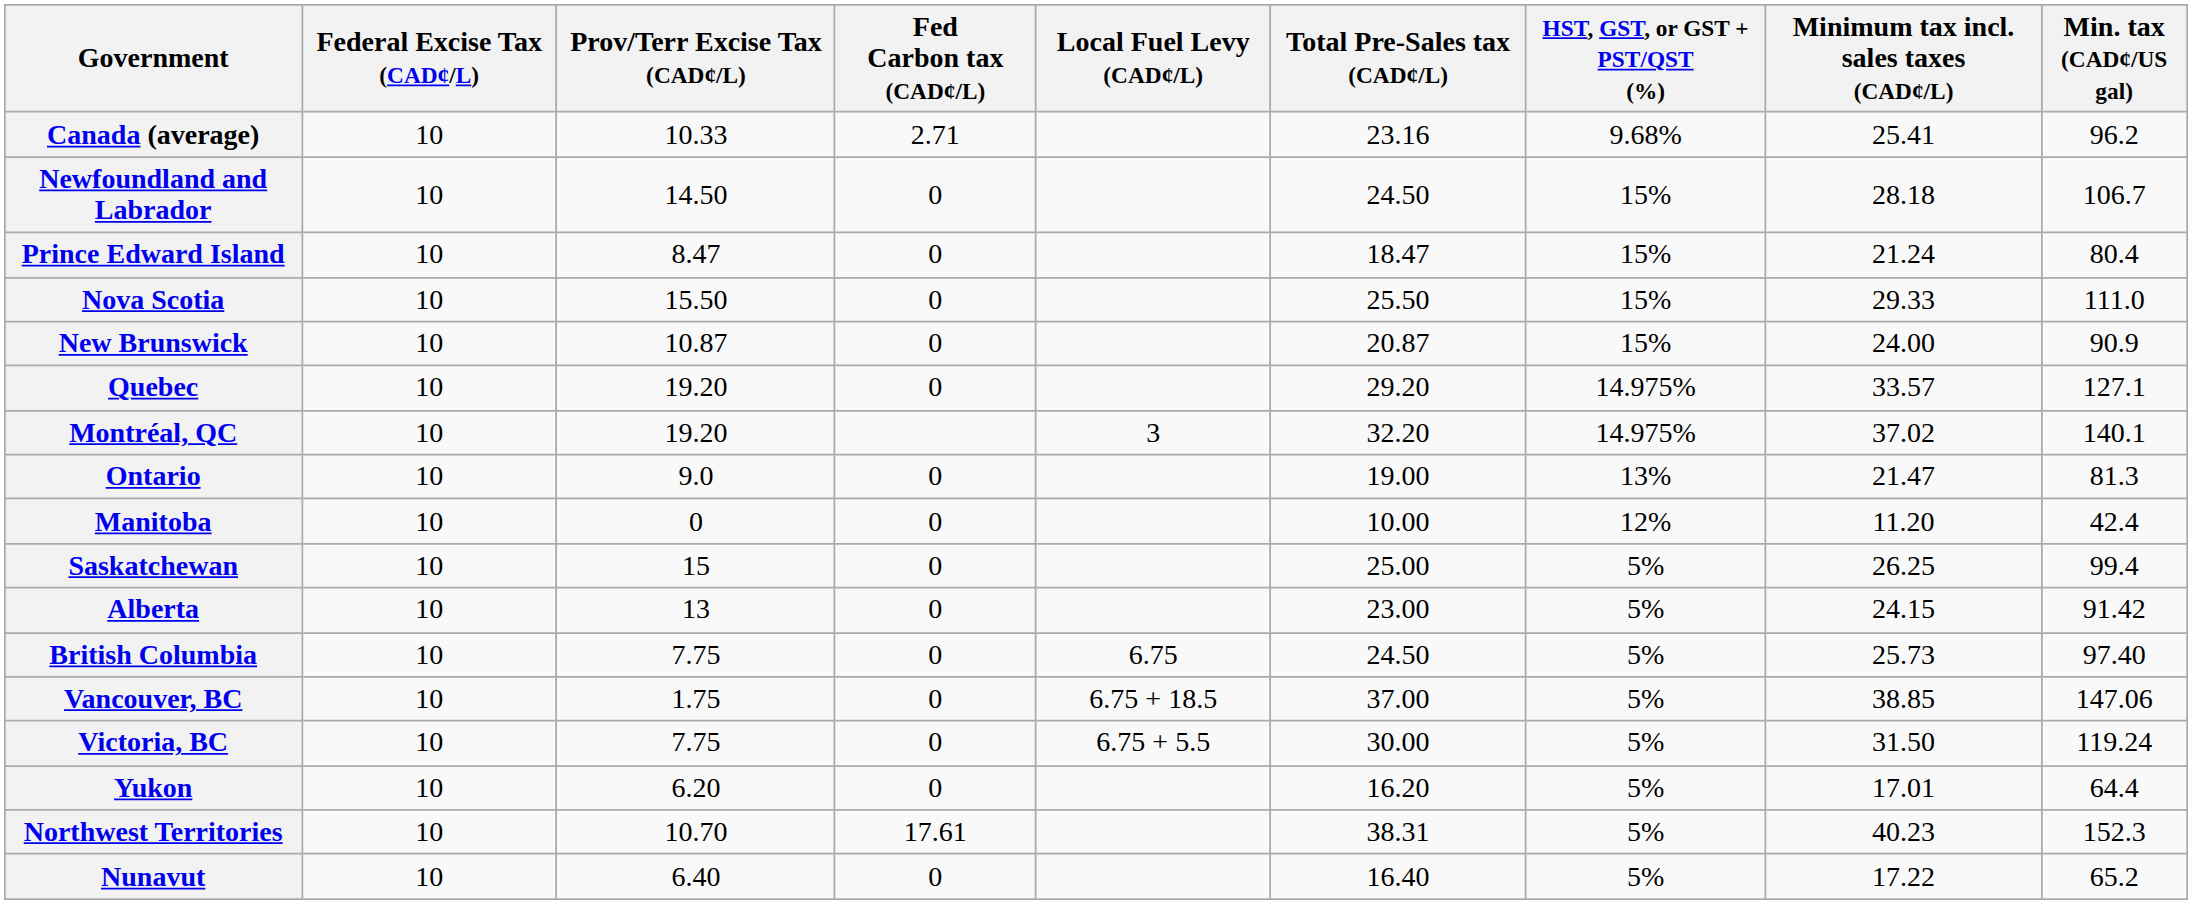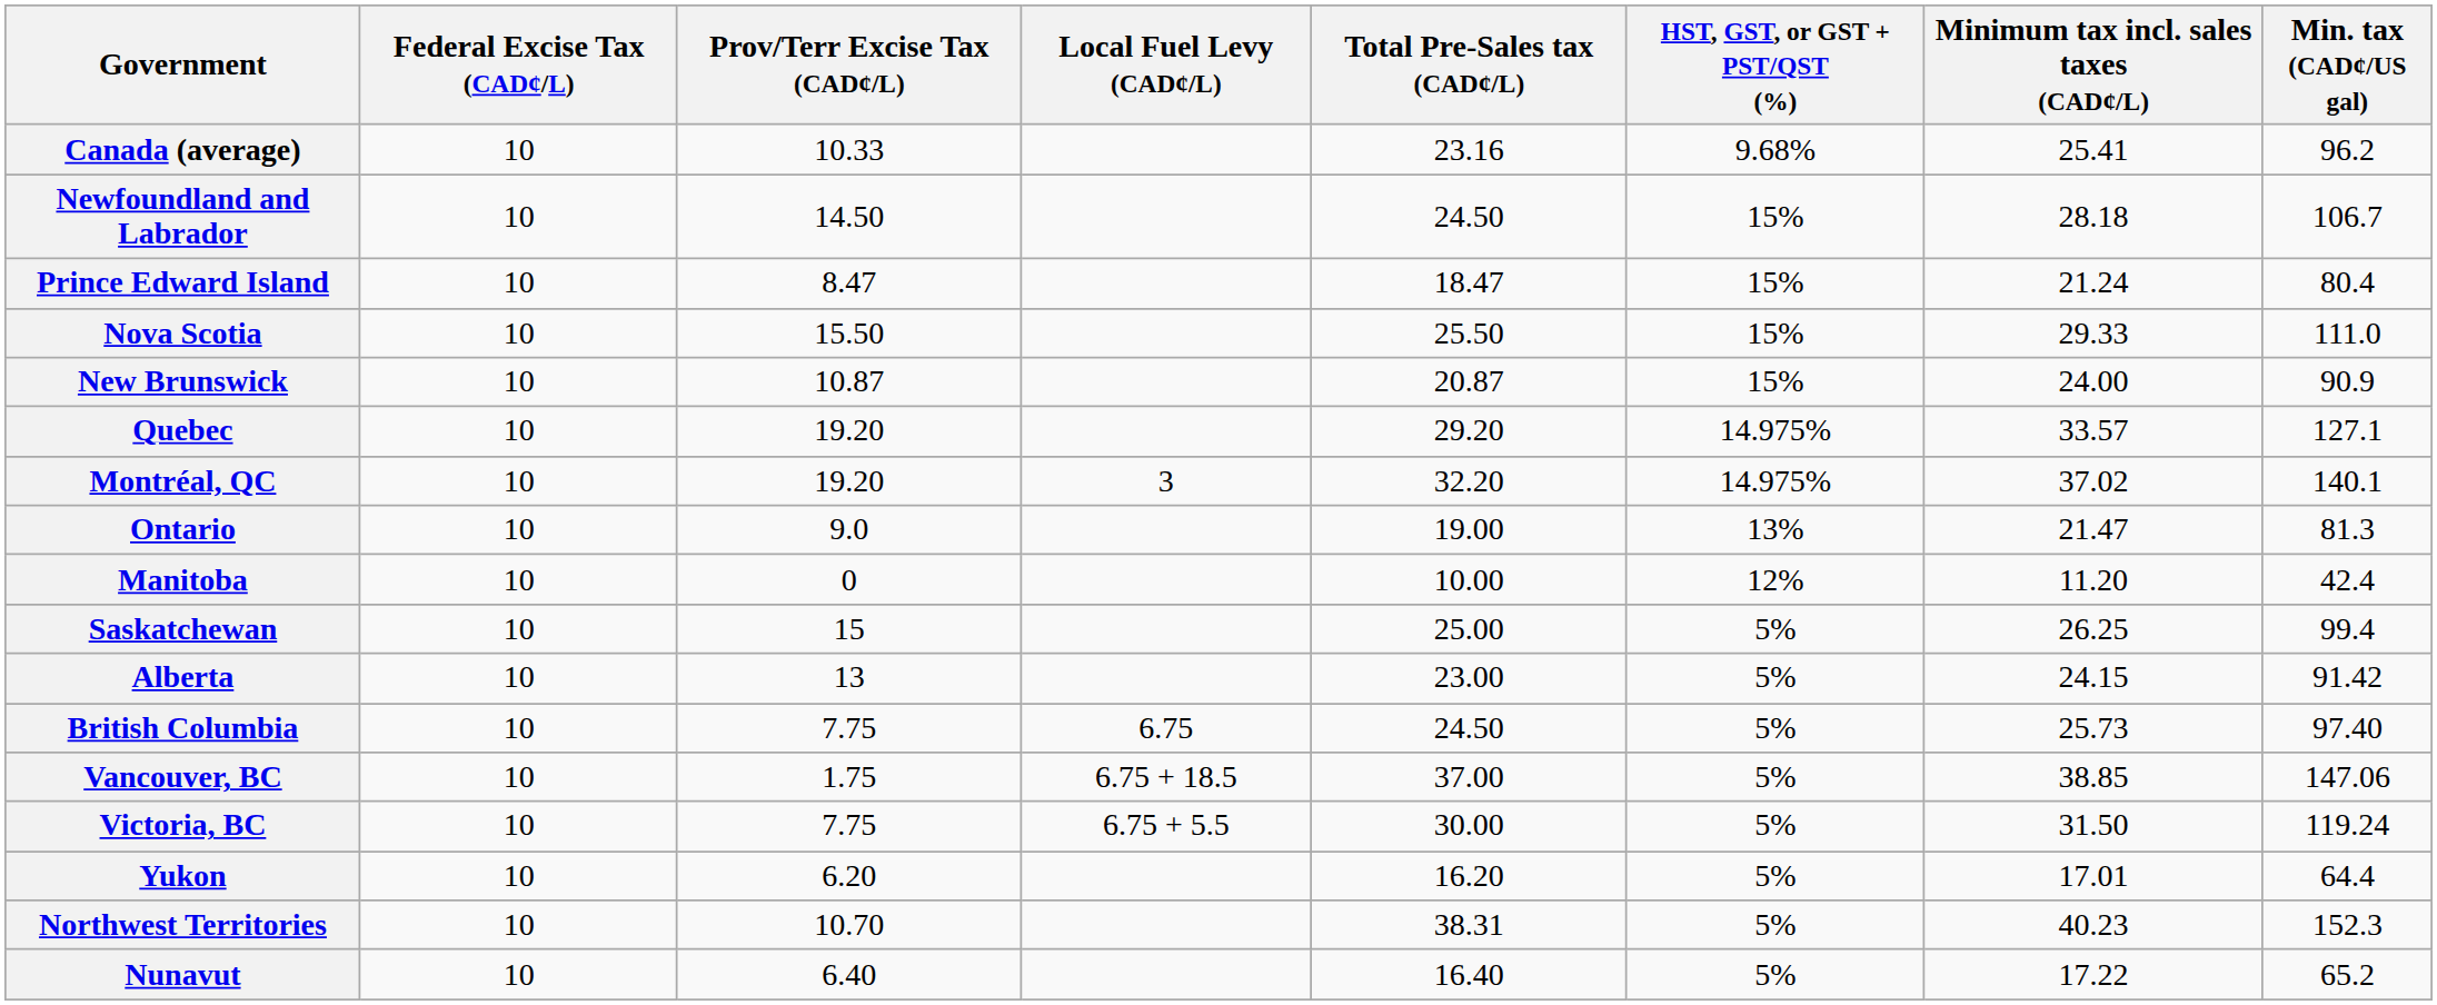 <table class="wikitable sortable" style="text-align:center">
 <tr>
 <th>Government</th>
 <th>Federal Excise Tax <small>(<a href='#'>CAD¢</a>/<a href='#'>L</a>)</small> </th>
 <th>Prov/Terr Excise Tax <small>(CAD¢/L)</small></th>
-<th>Fed<br>Carbon tax <small>(CAD¢/L)</small> </th>
 <th>Local Fuel Levy <small>(CAD¢/L)</small></th>
 <th>Total Pre-Sales tax <small>(CAD¢/L)</small></th>
 <th><small><a href='#'>HST</a>, <a href='#'>GST</a>, or GST + <a href='#'>PST/QST</a><br>(%)</small></th>
 <th>Minimum tax incl. sales taxes<br><small>(CAD¢/L)</small></th>
 <th>Min. tax<br><small>(CAD¢/US gal)</small></th>
 </tr>
 <tr>
 <th><a href='#'>Canada</a> (average)</th>
 <td>10</td>
 <td>10.33</td>
-<td>2.71</td>
 <td></td>
 <td>23.16</td>
 <td>9.68%</td>
 <td>25.41</td>
 <td>96.2</td>
 </tr>
 <tr>
 <th><a href='#'>Newfoundland and Labrador</a></th>
 <td>10</td>
 <td>14.50 </td>
-<td>0</td>
 <td></td>
 <td>24.50</td>
 <td>15%</td>
 <td>28.18</td>
 <td>106.7</td>
 </tr>
 <tr>
 <th><a href='#'>Prince Edward Island</a></th>
 <td>10</td>
 <td>8.47 </td>
-<td>0</td>
 <td></td>
 <td>18.47</td>
 <td>15%</td>
 <td>21.24</td>
 <td>80.4</td>
 </tr>
 <tr>
 <th><a href='#'>Nova Scotia</a></th>
 <td>10</td>
 <td>15.50 </td>
-<td>0</td>
 <td></td>
 <td>25.50</td>
 <td>15%</td>
 <td>29.33</td>
 <td>111.0</td>
 </tr>
 <tr>
 <th><a href='#'>New Brunswick</a></th>
 <td>10</td>
 <td>10.87 </td>
-<td>0</td>
 <td></td>
 <td>20.87</td>
 <td>15%</td>
 <td>24.00</td>
 <td>90.9</td>
 </tr>
 <tr>
 <th><a href='#'>Quebec</a></th>
 <td>10</td>
 <td>19.20 </td>
-<td>0</td>
 <td></td>
 <td>29.20</td>
 <td>14.975%</td>
 <td>33.57</td>
 <td>127.1</td>
 </tr>
 <tr>
 <th><a href='#'>Montréal, QC</a></th>
 <td>10</td>
 <td>19.20 </td>
-<td></td>
 <td>3 </td>
 <td>32.20</td>
 <td>14.975%</td>
 <td>37.02</td>
 <td>140.1</td>
 </tr>
 <tr>
 <th><a href='#'>Ontario</a></th>
 <td>10</td>
 <td>9.0 </td>
-<td>0</td>
 <td></td>
 <td>19.00</td>
 <td>13%</td>
 <td>21.47</td>
 <td>81.3</td>
 </tr>
 <tr>
 <th><a href='#'>Manitoba</a></th>
 <td>10</td>
-<td>0</td>
 <td>0</td>
 <td></td>
 <td>10.00</td>
 <td>12%</td>
 <td>11.20</td>
 <td>42.4</td>
 </tr>
 <tr>
 <th><a href='#'>Saskatchewan</a></th>
 <td>10</td>
 <td>15 </td>
-<td>0</td>
 <td></td>
 <td>25.00</td>
 <td>5%</td>
 <td>26.25</td>
 <td>99.4</td>
 </tr>
 <tr>
 <th><a href='#'>Alberta</a></th>
 <td>10</td>
 <td>13 </td>
-<td>0</td>
 <td></td>
 <td>23.00</td>
 <td>5%</td>
 <td>24.15</td>
 <td>91.42</td>
 </tr>
 <tr>
 <th><a href='#'>British Columbia</a></th>
 <td>10</td>
 <td>7.75 </td>
-<td>0</td>
 <td>6.75 </td>
 <td>24.50</td>
 <td>5%</td>
 <td>25.73</td>
 <td>97.40</td>
 </tr>
 <tr>
 <th><a href='#'>Vancouver, BC</a></th>
 <td>10</td>
 <td>1.75 </td>
-<td>0</td>
 <td>6.75 + 18.5 </td>
 <td>37.00</td>
 <td>5%</td>
 <td>38.85</td>
 <td>147.06</td>
 </tr>
 <tr>
 <th><a href='#'>Victoria, BC</a></th>
 <td>10</td>
 <td>7.75 </td>
-<td>0</td>
 <td>6.75 + 5.5 </td>
 <td>30.00</td>
 <td>5%</td>
 <td>31.50</td>
 <td>119.24</td>
 </tr>
 <tr>
 <th><a href='#'>Yukon</a></th>
 <td>10</td>
 <td>6.20 </td>
-<td>0</td>
 <td></td>
 <td>16.20</td>
 <td>5%</td>
 <td>17.01</td>
 <td>64.4</td>
 </tr>
 <tr>
 <th><a href='#'>Northwest Territories</a></th>
 <td>10</td>
 <td>10.70 </td>
-<td>17.61</td>
 <td></td>
 <td>38.31</td>
 <td>5%</td>
 <td>40.23</td>
 <td>152.3</td>
 </tr>
 <tr>
 <th><a href='#'>Nunavut</a></th>
 <td>10</td>
 <td>6.40 </td>
-<td>0</td>
 <td></td>
 <td>16.40</td>
 <td>5%</td>
 <td>17.22</td>
 <td>65.2</td>
 </tr>
 </table>
